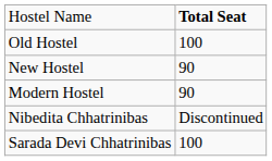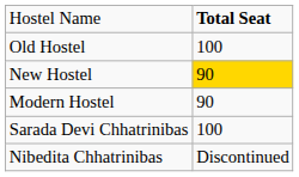 <table class="wikitable">
 <tr>
 <td>Hostel Name</td>
 <td><strong>Total Seat</strong></td>
 </tr>
 <tr>
 <td>Old Hostel</td>
 <td>100</td>
 </tr>
 <tr>
 <td>New Hostel</td>
-<td>90</td>
+<td style="background: gold;">90</td>
 </tr>
 <tr>
 <td>Modern Hostel</td>
 <td>90</td>
 </tr>
 <tr>
+<td>Sarada Devi Chhatrinibas</td>
+<td>100</td>
+</tr>
+<tr>
 <td>Nibedita Chhatrinibas</td>
 <td>Discontinued</td>
 </tr>
-<tr>
-<td>Sarada Devi Chhatrinibas</td>
-<td>100</td>
-</tr>
 </table>
